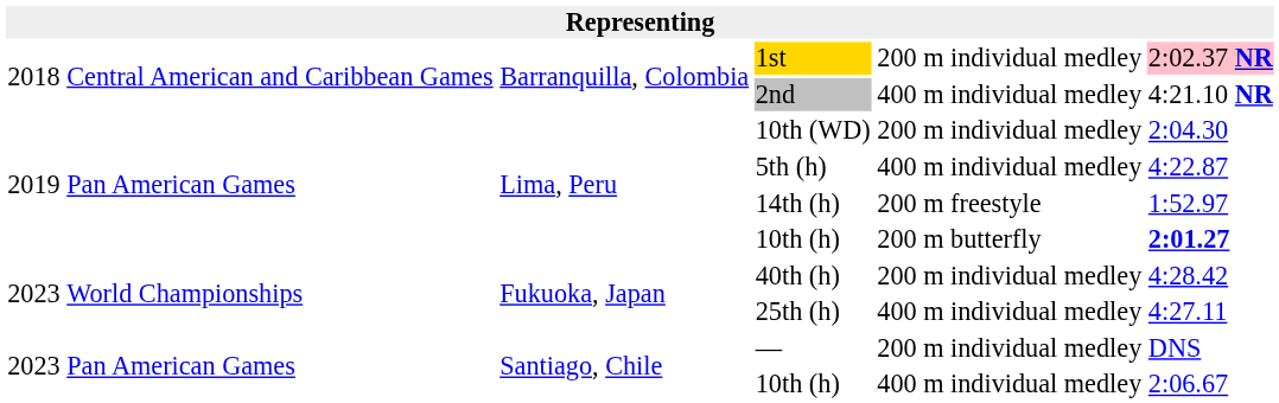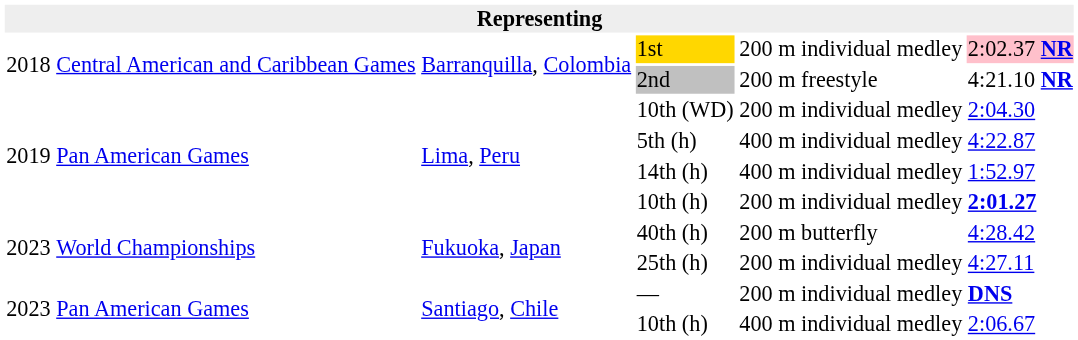 <table>
 <tr>
 <th bgcolor="#eeeeee" colspan="6">Representing </th>
 </tr>
 <tr>
 <td rowspan=2>2018</td>
 <td rowspan=2><a href='#'>Central American and Caribbean Games</a></td>
 <td rowspan=2> <a href='#'>Barranquilla</a>, <a href='#'>Colombia</a></td>
 <td bgcolor="gold">1st</td>
 <td>200 m individual medley</td>
 <td style="background: pink;">2:02.37 <strong><a href='#'>NR</a></strong></td>
 </tr>
 <tr>
 <td bgcolor="silver">2nd</td>
-<td>400 m individual medley</td>
+<td>200 m freestyle</td>
 <td>4:21.10 <strong><a href='#'>NR</a></strong></td>
 </tr>
 <tr>
 <td rowspan=4>2019</td>
 <td rowspan=4><a href='#'>Pan American Games</a></td>
 <td rowspan=4> <a href='#'>Lima</a>, <a href='#'>Peru</a></td>
 <td>10th (WD)</td>
 <td>200 m individual medley</td>
 <td><a href='#'>2:04.30</a></td>
 </tr>
 <tr>
 <td>5th (h)</td>
 <td>400 m individual medley</td>
 <td><a href='#'>4:22.87</a></td>
 </tr>
 <tr>
 <td>14th (h)</td>
-<td>200 m freestyle</td>
+<td>400 m individual medley</td>
 <td><a href='#'>1:52.97</a></td>
 </tr>
 <tr>
 <td>10th (h)</td>
-<td>200 m butterfly</td>
+<td>200 m individual medley</td>
 <td><strong><a href='#'>2:01.27</a></strong></td>
 </tr>
 <tr>
 <td rowspan=2>2023</td>
 <td rowspan=2><a href='#'>World Championships</a></td>
 <td rowspan=2> <a href='#'>Fukuoka</a>, <a href='#'>Japan</a></td>
 <td>40th (h)</td>
-<td>200 m individual medley</td>
+<td>200 m butterfly</td>
 <td><a href='#'>4:28.42</a></td>
 </tr>
 <tr>
 <td>25th (h)</td>
-<td>400 m individual medley</td>
+<td>200 m individual medley</td>
 <td><a href='#'>4:27.11</a></td>
 </tr>
 <tr>
 <td rowspan=2>2023</td>
 <td rowspan=2><a href='#'>Pan American Games</a></td>
 <td rowspan=2> <a href='#'>Santiago</a>, <a href='#'>Chile</a></td>
 <td>—</td>
 <td>200 m individual medley</td>
-<td><a href='#'>DNS</a></td>
+<td><strong><a href='#'>DNS</a></strong></td>
 </tr>
 <tr>
 <td>10th (h)</td>
 <td>400 m individual medley</td>
 <td><a href='#'>2:06.67</a></td>
 </tr>
 </table>
